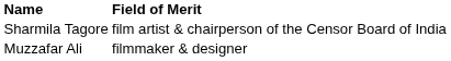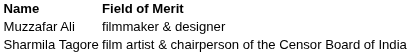 <table>
 <tr>
 <td><strong>Name</strong></td>
 <td><strong>Field of Merit</strong></td>
 </tr>
 <tr>
+<td>Muzzafar Ali</td>
+<td>filmmaker & designer</td>
+</tr>
+<tr>
 <td>Sharmila Tagore</td>
 <td>film artist & chairperson of the Censor Board of India</td>
 </tr>
-<tr>
-<td>Muzzafar Ali</td>
-<td>filmmaker & designer</td>
-</tr>
 </table>
